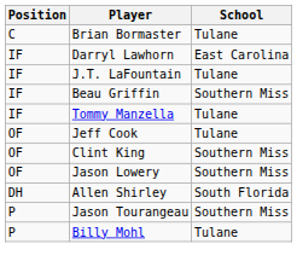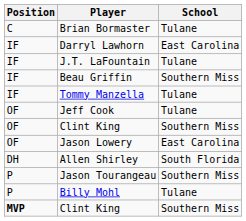 <table class="wikitable">
 <tr>
 <th>Position</th>
 <th>Player</th>
 <th>School</th>
 </tr>
 <tr>
 <td>C</td>
 <td>Brian Bormaster</td>
 <td>Tulane</td>
 </tr>
 <tr>
 <td>IF</td>
 <td>Darryl Lawhorn</td>
 <td>East Carolina</td>
 </tr>
 <tr>
 <td>IF</td>
 <td>J.T. LaFountain</td>
 <td>Tulane</td>
 </tr>
 <tr>
 <td>IF</td>
 <td>Beau Griffin</td>
 <td>Southern Miss</td>
 </tr>
 <tr>
 <td>IF</td>
 <td><a href='#'>Tommy Manzella</a></td>
 <td>Tulane</td>
 </tr>
 <tr>
 <td>OF</td>
 <td>Jeff Cook</td>
 <td>Tulane</td>
 </tr>
 <tr>
 <td>OF</td>
 <td>Clint King</td>
 <td>Southern Miss</td>
 </tr>
 <tr>
 <td>OF</td>
 <td>Jason Lowery</td>
-<td>Southern Miss</td>
+<td>East Carolina</td>
 </tr>
 <tr>
 <td>DH</td>
 <td>Allen Shirley</td>
 <td>South Florida</td>
 </tr>
 <tr>
 <td>P</td>
 <td>Jason Tourangeau</td>
 <td>Southern Miss</td>
 </tr>
 <tr>
 <td>P</td>
 <td><a href='#'>Billy Mohl</a></td>
 <td>Tulane</td>
 </tr>
+<tr>
+<td><strong>MVP</strong></td>
+<td>Clint King</td>
+<td>Southern Miss</td>
+</tr>
 </table>
